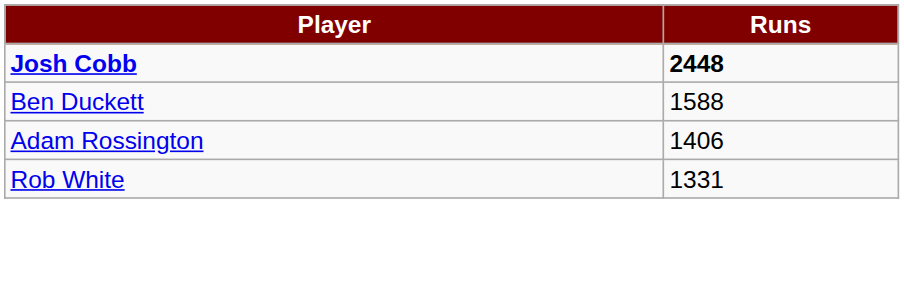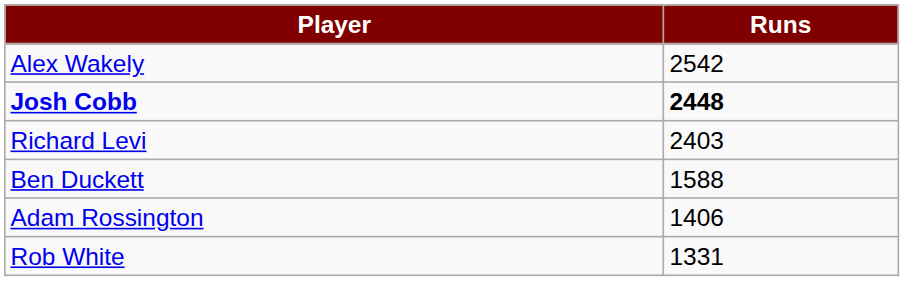 <table class="wikitable" style="font-size:95%;" width="28%">
 <tr bgcolor=#bdb76b>
 <th style="background: maroon; color:white" align=right>Player</th>
 <th style="background: maroon; color:white" align=right>Runs</th>
 </tr>
 <tr>
+<td><a href='#'>Alex Wakely</a></td>
+<td>2542</td>
+</tr>
+<tr>
 <td><strong><a href='#'>Josh Cobb</a></strong></td>
 <td><strong>2448</strong></td>
+</tr>
+<tr>
+<td><a href='#'>Richard Levi</a></td>
+<td>2403</td>
 </tr>
 <tr>
 <td><a href='#'>Ben Duckett</a></td>
 <td>1588</td>
 </tr>
 <tr>
 <td><a href='#'>Adam Rossington</a></td>
 <td>1406</td>
 </tr>
 <tr>
 <td><a href='#'>Rob White</a></td>
 <td>1331</td>
 </tr>
 </table>
